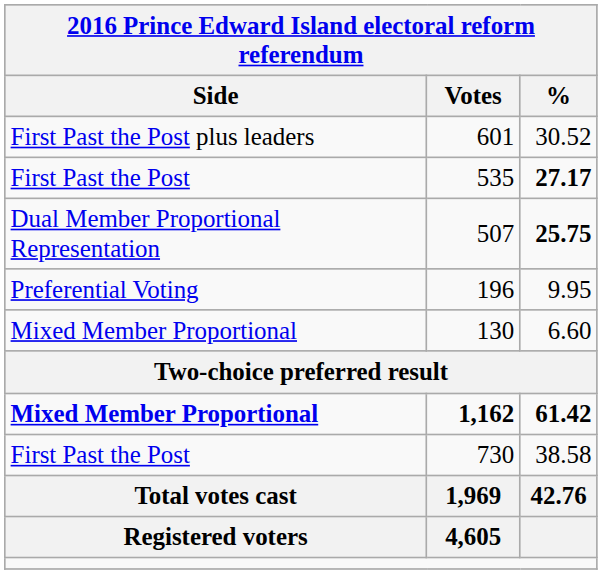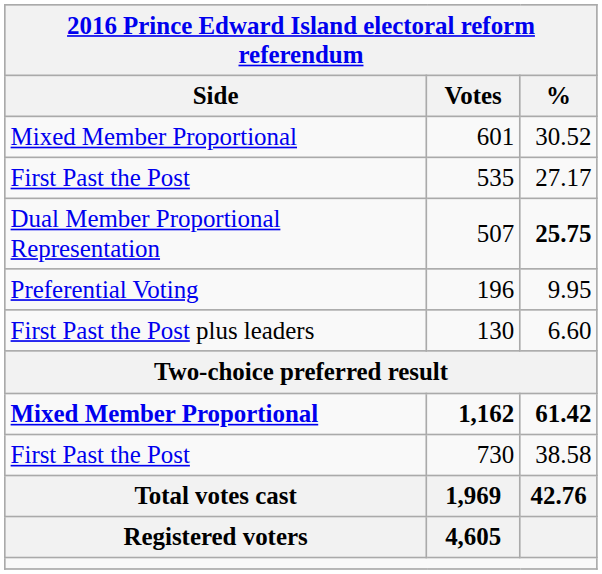 <table class="wikitable" style="font-size: 95%; clear:both">
 <tr style="background-color:#E9E9E9">
 <th colspan=4><a href='#'>2016 Prince Edward Island electoral reform referendum</a></th>
 </tr>
 <tr style="background-color:#E9E9E9">
 <th style="width: 250px">Side</th>
 <th style="width: 50px">Votes</th>
 <th style="width: 40px">%</th>
 </tr>
 <tr>
-<td><a href='#'>First Past the Post</a> plus leaders</td>
+<td><a href='#'>Mixed Member Proportional</a></td>
 <td align="right">601</td>
 <td align="right">30.52</td>
 </tr>
 <tr>
 <td><a href='#'>First Past the Post</a></td>
 <td align="right">535</td>
-<td align="right"><strong>27.17</strong></td>
+<td align="right">27.17</td>
 </tr>
 <tr>
 <td><a href='#'>Dual Member Proportional Representation</a></td>
 <td align="right">507</td>
 <td align="right"><strong>25.75</strong></td>
 </tr>
 <tr>
 <td><a href='#'>Preferential Voting</a></td>
 <td align="right">196</td>
 <td align="right">9.95</td>
 </tr>
 <tr>
-<td><a href='#'>Mixed Member Proportional</a></td>
+<td><a href='#'>First Past the Post</a> plus leaders</td>
 <td align="right">130</td>
 <td align="right">6.60</td>
 </tr>
 <tr style="background-color:#E9E9E9">
 <th colspan=4 align="left">Two-choice preferred result</th>
 </tr>
 <tr>
 <td><strong><a href='#'>Mixed Member Proportional</a></strong></td>
 <td align="right"><strong>1,162</strong></td>
 <td align="right"><strong>61.42</strong></td>
 </tr>
 <tr>
 <td><a href='#'>First Past the Post</a></td>
 <td align="right">730</td>
 <td align="right">38.58</td>
 </tr>
 <tr bgcolor="white">
 <th align="center">Total votes cast</th>
 <th align="right">1,969</th>
 <th align="right">42.76</th>
 </tr>
 <tr bgcolor="white">
 <th align="center">Registered voters</th>
 <th align="right">4,605</th>
 <th align="right"></th>
 </tr>
 <tr>
 <td colspan=4 style="border-top:1px solid darkgray;"></td>
 </tr>
 </table>
